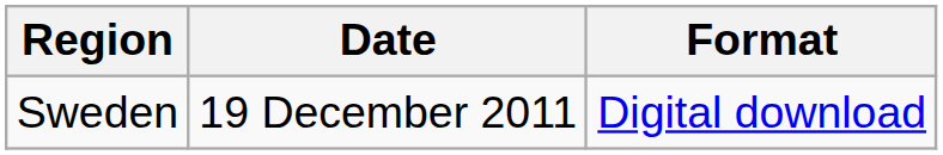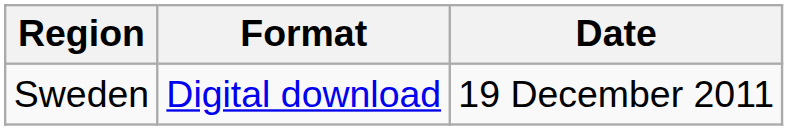 <table class=wikitable>
 <tr>
 <th>Region</th>
+<th>Format</th>
 <th>Date</th>
-<th>Format</th>
 </tr>
 <tr>
 <td>Sweden</td>
+<td><a href='#'>Digital download</a></td>
 <td>19 December 2011</td>
-<td><a href='#'>Digital download</a></td>
 </tr>
 </table>
